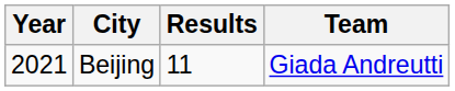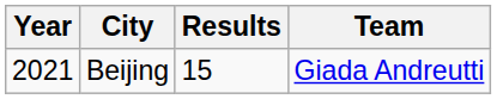 <table class="wikitable">
 <tr>
 <th>Year</th>
 <th>City</th>
 <th>Results</th>
 <th>Team</th>
 </tr>
 <tr>
 <td>2021</td>
 <td>Beijing</td>
-<td>11</td>
+<td>15</td>
 <td><a href='#'>Giada Andreutti</a></td>
 </tr>
 </table>
